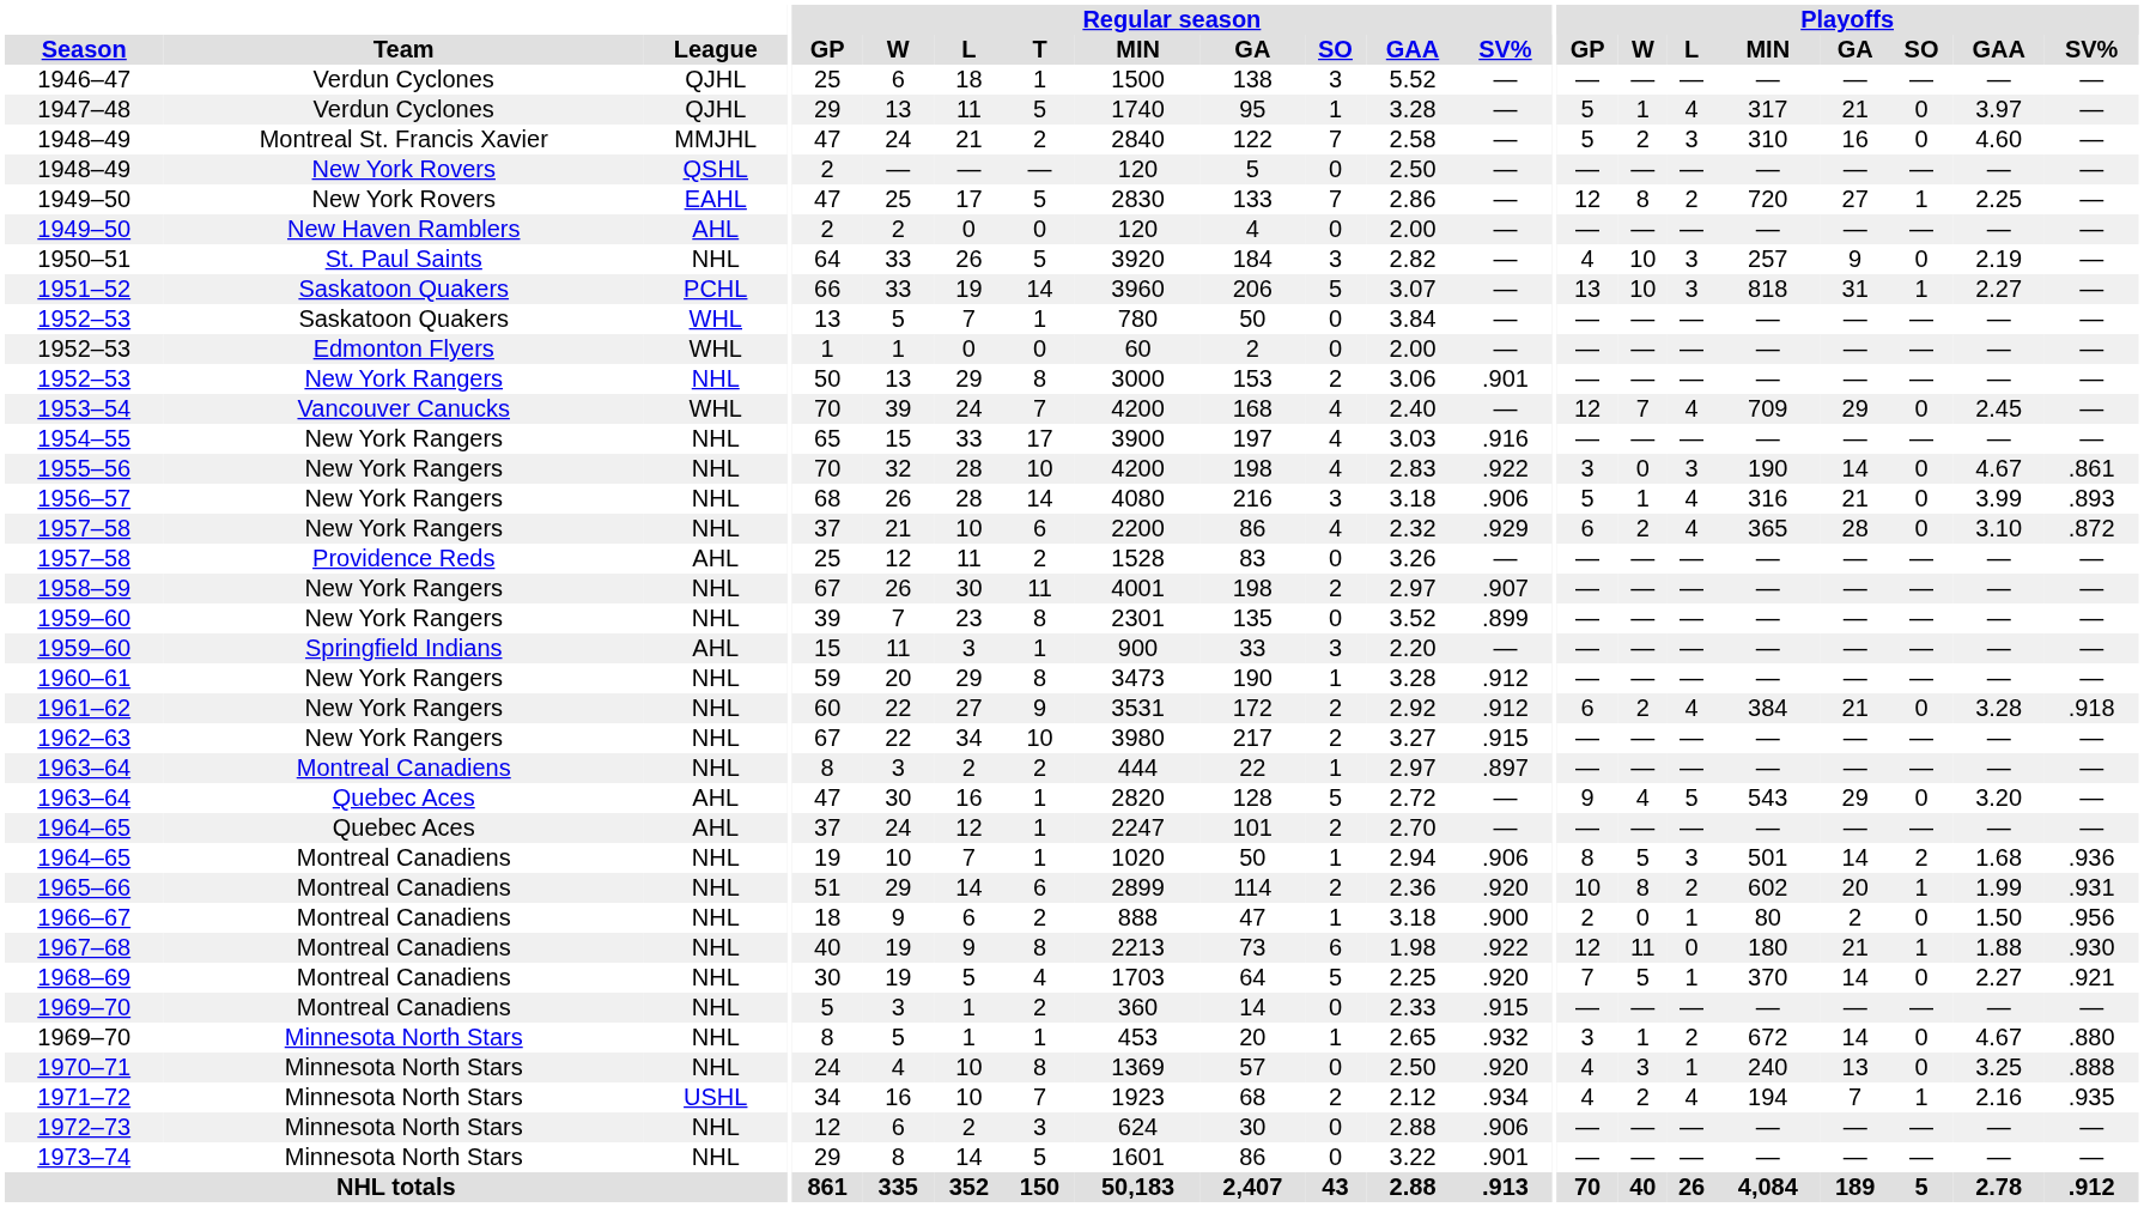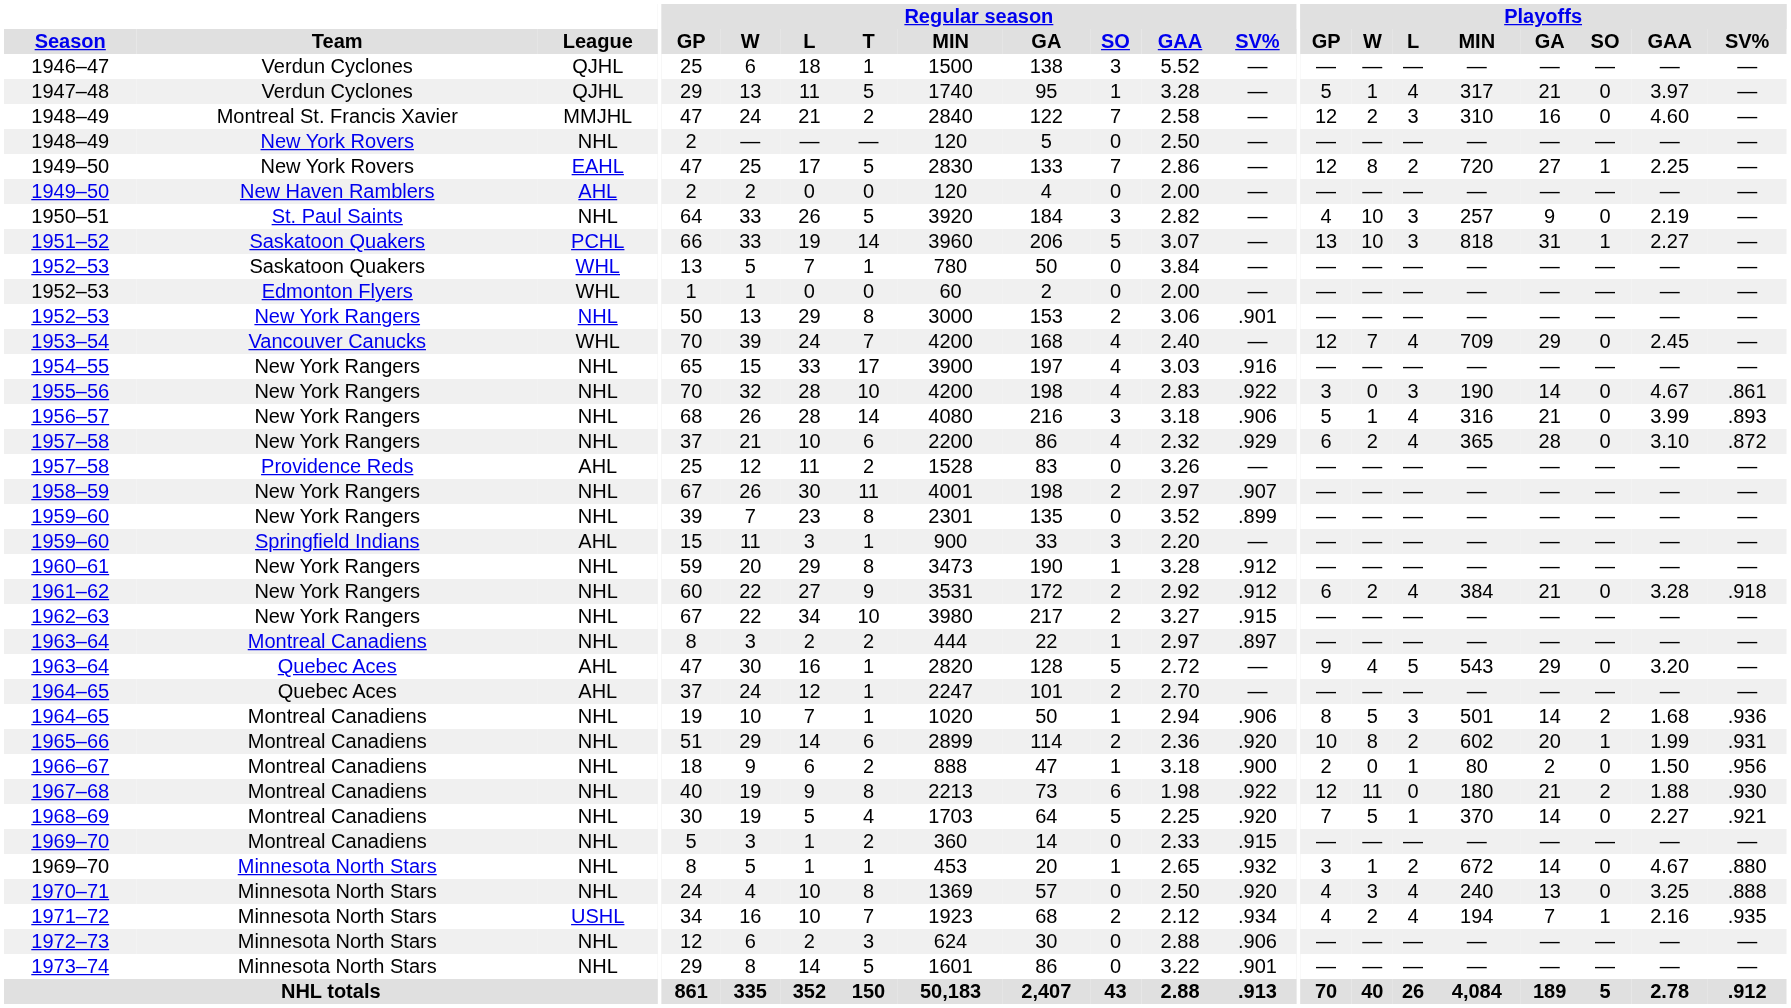 <table border="0" cellpadding="1" cellspacing="0" style="width:90%; text-align:center;">
 <tr bgcolor="#e0e0e0">
 <th colspan="3" bgcolor="#ffffff"></th>
 <th rowspan="99" bgcolor="#ffffff"></th>
 <th colspan="9" bgcolor="#e0e0e0"><a href='#'>Regular season</a></th>
 <th rowspan="99" bgcolor="#ffffff"></th>
 <th colspan="8" bgcolor="#e0e0e0"><a href='#'>Playoffs</a></th>
 </tr>
 <tr bgcolor="#e0e0e0">
 <th><a href='#'>Season</a></th>
 <th>Team</th>
 <th>League</th>
 <th>GP</th>
 <th>W</th>
 <th>L</th>
 <th>T</th>
 <th>MIN</th>
 <th>GA</th>
 <th><a href='#'>SO</a></th>
 <th><a href='#'>GAA</a></th>
 <th><a href='#'>SV%</a></th>
 <th>GP</th>
 <th>W</th>
 <th>L</th>
 <th>MIN</th>
 <th>GA</th>
 <th>SO</th>
 <th>GAA</th>
 <th>SV%</th>
 </tr>
 <tr>
 <td>1946–47</td>
 <td>Verdun Cyclones</td>
 <td>QJHL</td>
 <td>25</td>
 <td>6</td>
 <td>18</td>
 <td>1</td>
 <td>1500</td>
 <td>138</td>
 <td>3</td>
 <td>5.52</td>
 <td>—</td>
 <td>—</td>
 <td>—</td>
 <td>—</td>
 <td>—</td>
 <td>—</td>
 <td>—</td>
 <td>—</td>
 <td>—</td>
 </tr>
 <tr bgcolor="#f0f0f0">
 <td>1947–48</td>
 <td>Verdun Cyclones</td>
 <td>QJHL</td>
 <td>29</td>
 <td>13</td>
 <td>11</td>
 <td>5</td>
 <td>1740</td>
 <td>95</td>
 <td>1</td>
 <td>3.28</td>
 <td>—</td>
 <td>5</td>
 <td>1</td>
 <td>4</td>
 <td>317</td>
 <td>21</td>
 <td>0</td>
 <td>3.97</td>
 <td>—</td>
 </tr>
 <tr>
 <td>1948–49</td>
 <td>Montreal St. Francis Xavier</td>
 <td>MMJHL</td>
 <td>47</td>
 <td>24</td>
 <td>21</td>
 <td>2</td>
 <td>2840</td>
 <td>122</td>
 <td>7</td>
 <td>2.58</td>
 <td>—</td>
-<td>5</td>
+<td>12</td>
 <td>2</td>
 <td>3</td>
 <td>310</td>
 <td>16</td>
 <td>0</td>
 <td>4.60</td>
 <td>—</td>
 </tr>
 <tr bgcolor="#f0f0f0">
 <td>1948–49</td>
 <td><a href='#'>New York Rovers</a></td>
-<td><a href='#'>QSHL</a></td>
+<td>NHL</td>
 <td>2</td>
 <td>—</td>
 <td>—</td>
 <td>—</td>
 <td>120</td>
 <td>5</td>
 <td>0</td>
 <td>2.50</td>
 <td>—</td>
 <td>—</td>
 <td>—</td>
 <td>—</td>
 <td>—</td>
 <td>—</td>
 <td>—</td>
 <td>—</td>
 <td>—</td>
 </tr>
 <tr>
 <td>1949–50</td>
 <td>New York Rovers</td>
 <td><a href='#'>EAHL</a></td>
 <td>47</td>
 <td>25</td>
 <td>17</td>
 <td>5</td>
 <td>2830</td>
 <td>133</td>
 <td>7</td>
 <td>2.86</td>
 <td>—</td>
 <td>12</td>
 <td>8</td>
 <td>2</td>
 <td>720</td>
 <td>27</td>
 <td>1</td>
 <td>2.25</td>
 <td>—</td>
 </tr>
 <tr bgcolor="#f0f0f0">
 <td><a href='#'>1949–50</a></td>
 <td><a href='#'>New Haven Ramblers</a></td>
 <td><a href='#'>AHL</a></td>
 <td>2</td>
 <td>2</td>
 <td>0</td>
 <td>0</td>
 <td>120</td>
 <td>4</td>
 <td>0</td>
 <td>2.00</td>
 <td>—</td>
 <td>—</td>
 <td>—</td>
 <td>—</td>
 <td>—</td>
 <td>—</td>
 <td>—</td>
 <td>—</td>
 <td>—</td>
 </tr>
 <tr>
 <td>1950–51</td>
 <td><a href='#'>St. Paul Saints</a></td>
 <td>NHL</td>
 <td>64</td>
 <td>33</td>
 <td>26</td>
 <td>5</td>
 <td>3920</td>
 <td>184</td>
 <td>3</td>
 <td>2.82</td>
 <td>—</td>
 <td>4</td>
 <td>10</td>
 <td>3</td>
 <td>257</td>
 <td>9</td>
 <td>0</td>
 <td>2.19</td>
 <td>—</td>
 </tr>
 <tr bgcolor="#f0f0f0">
 <td><a href='#'>1951–52</a></td>
 <td><a href='#'>Saskatoon Quakers</a></td>
 <td><a href='#'>PCHL</a></td>
 <td>66</td>
 <td>33</td>
 <td>19</td>
 <td>14</td>
 <td>3960</td>
 <td>206</td>
 <td>5</td>
 <td>3.07</td>
 <td>—</td>
 <td>13</td>
 <td>10</td>
 <td>3</td>
 <td>818</td>
 <td>31</td>
 <td>1</td>
 <td>2.27</td>
 <td>—</td>
 </tr>
 <tr>
 <td><a href='#'>1952–53</a></td>
 <td>Saskatoon Quakers</td>
 <td><a href='#'>WHL</a></td>
 <td>13</td>
 <td>5</td>
 <td>7</td>
 <td>1</td>
 <td>780</td>
 <td>50</td>
 <td>0</td>
 <td>3.84</td>
 <td>—</td>
 <td>—</td>
 <td>—</td>
 <td>—</td>
 <td>—</td>
 <td>—</td>
 <td>—</td>
 <td>—</td>
 <td>—</td>
 </tr>
 <tr bgcolor="#f0f0f0">
 <td>1952–53</td>
 <td><a href='#'>Edmonton Flyers</a></td>
 <td>WHL</td>
 <td>1</td>
 <td>1</td>
 <td>0</td>
 <td>0</td>
 <td>60</td>
 <td>2</td>
 <td>0</td>
 <td>2.00</td>
 <td>—</td>
 <td>—</td>
 <td>—</td>
 <td>—</td>
 <td>—</td>
 <td>—</td>
 <td>—</td>
 <td>—</td>
 <td>—</td>
 </tr>
 <tr>
 <td><a href='#'>1952–53</a></td>
 <td><a href='#'>New York Rangers</a></td>
 <td><a href='#'>NHL</a></td>
 <td>50</td>
 <td>13</td>
 <td>29</td>
 <td>8</td>
 <td>3000</td>
 <td>153</td>
 <td>2</td>
 <td>3.06</td>
 <td>.901</td>
 <td>—</td>
 <td>—</td>
 <td>—</td>
 <td>—</td>
 <td>—</td>
 <td>—</td>
 <td>—</td>
 <td>—</td>
 </tr>
 <tr bgcolor="#f0f0f0">
 <td><a href='#'>1953–54</a></td>
 <td><a href='#'>Vancouver Canucks</a></td>
 <td>WHL</td>
 <td>70</td>
 <td>39</td>
 <td>24</td>
 <td>7</td>
 <td>4200</td>
 <td>168</td>
 <td>4</td>
 <td>2.40</td>
 <td>—</td>
 <td>12</td>
 <td>7</td>
 <td>4</td>
 <td>709</td>
 <td>29</td>
 <td>0</td>
 <td>2.45</td>
 <td>—</td>
 </tr>
 <tr>
 <td><a href='#'>1954–55</a></td>
 <td>New York Rangers</td>
 <td>NHL</td>
 <td>65</td>
 <td>15</td>
 <td>33</td>
 <td>17</td>
 <td>3900</td>
 <td>197</td>
 <td>4</td>
 <td>3.03</td>
 <td>.916</td>
 <td>—</td>
 <td>—</td>
 <td>—</td>
 <td>—</td>
 <td>—</td>
 <td>—</td>
 <td>—</td>
 <td>—</td>
 </tr>
 <tr bgcolor="#f0f0f0">
 <td><a href='#'>1955–56</a></td>
 <td>New York Rangers</td>
 <td>NHL</td>
 <td>70</td>
 <td>32</td>
 <td>28</td>
 <td>10</td>
 <td>4200</td>
 <td>198</td>
 <td>4</td>
 <td>2.83</td>
 <td>.922</td>
 <td>3</td>
 <td>0</td>
 <td>3</td>
 <td>190</td>
 <td>14</td>
 <td>0</td>
 <td>4.67</td>
 <td>.861</td>
 </tr>
 <tr>
 <td><a href='#'>1956–57</a></td>
 <td>New York Rangers</td>
 <td>NHL</td>
 <td>68</td>
 <td>26</td>
 <td>28</td>
 <td>14</td>
 <td>4080</td>
 <td>216</td>
 <td>3</td>
 <td>3.18</td>
 <td>.906</td>
 <td>5</td>
 <td>1</td>
 <td>4</td>
 <td>316</td>
 <td>21</td>
 <td>0</td>
 <td>3.99</td>
 <td>.893</td>
 </tr>
 <tr bgcolor="#f0f0f0">
 <td><a href='#'>1957–58</a></td>
 <td>New York Rangers</td>
 <td>NHL</td>
 <td>37</td>
 <td>21</td>
 <td>10</td>
 <td>6</td>
 <td>2200</td>
 <td>86</td>
 <td>4</td>
 <td>2.32</td>
 <td>.929</td>
 <td>6</td>
 <td>2</td>
 <td>4</td>
 <td>365</td>
 <td>28</td>
 <td>0</td>
 <td>3.10</td>
 <td>.872</td>
 </tr>
 <tr>
 <td><a href='#'>1957–58</a></td>
 <td><a href='#'>Providence Reds</a></td>
 <td>AHL</td>
 <td>25</td>
 <td>12</td>
 <td>11</td>
 <td>2</td>
 <td>1528</td>
 <td>83</td>
 <td>0</td>
 <td>3.26</td>
 <td>—</td>
 <td>—</td>
 <td>—</td>
 <td>—</td>
 <td>—</td>
 <td>—</td>
 <td>—</td>
 <td>—</td>
 <td>—</td>
 </tr>
 <tr bgcolor="#f0f0f0">
 <td><a href='#'>1958–59</a></td>
 <td>New York Rangers</td>
 <td>NHL</td>
 <td>67</td>
 <td>26</td>
 <td>30</td>
 <td>11</td>
 <td>4001</td>
 <td>198</td>
 <td>2</td>
 <td>2.97</td>
 <td>.907</td>
 <td>—</td>
 <td>—</td>
 <td>—</td>
 <td>—</td>
 <td>—</td>
 <td>—</td>
 <td>—</td>
 <td>—</td>
 </tr>
 <tr>
 <td><a href='#'>1959–60</a></td>
 <td>New York Rangers</td>
 <td>NHL</td>
 <td>39</td>
 <td>7</td>
 <td>23</td>
 <td>8</td>
 <td>2301</td>
 <td>135</td>
 <td>0</td>
 <td>3.52</td>
 <td>.899</td>
 <td>—</td>
 <td>—</td>
 <td>—</td>
 <td>—</td>
 <td>—</td>
 <td>—</td>
 <td>—</td>
 <td>—</td>
 </tr>
 <tr bgcolor="#f0f0f0">
 <td><a href='#'>1959–60</a></td>
 <td><a href='#'>Springfield Indians</a></td>
 <td>AHL</td>
 <td>15</td>
 <td>11</td>
 <td>3</td>
 <td>1</td>
 <td>900</td>
 <td>33</td>
 <td>3</td>
 <td>2.20</td>
 <td>—</td>
 <td>—</td>
 <td>—</td>
 <td>—</td>
 <td>—</td>
 <td>—</td>
 <td>—</td>
 <td>—</td>
 <td>—</td>
 </tr>
 <tr>
 <td><a href='#'>1960–61</a></td>
 <td>New York Rangers</td>
 <td>NHL</td>
 <td>59</td>
 <td>20</td>
 <td>29</td>
 <td>8</td>
 <td>3473</td>
 <td>190</td>
 <td>1</td>
 <td>3.28</td>
 <td>.912</td>
 <td>—</td>
 <td>—</td>
 <td>—</td>
 <td>—</td>
 <td>—</td>
 <td>—</td>
 <td>—</td>
 <td>—</td>
 </tr>
 <tr bgcolor="#f0f0f0">
 <td><a href='#'>1961–62</a></td>
 <td>New York Rangers</td>
 <td>NHL</td>
 <td>60</td>
 <td>22</td>
 <td>27</td>
 <td>9</td>
 <td>3531</td>
 <td>172</td>
 <td>2</td>
 <td>2.92</td>
 <td>.912</td>
 <td>6</td>
 <td>2</td>
 <td>4</td>
 <td>384</td>
 <td>21</td>
 <td>0</td>
 <td>3.28</td>
 <td>.918</td>
 </tr>
 <tr>
 <td><a href='#'>1962–63</a></td>
 <td>New York Rangers</td>
 <td>NHL</td>
 <td>67</td>
 <td>22</td>
 <td>34</td>
 <td>10</td>
 <td>3980</td>
 <td>217</td>
 <td>2</td>
 <td>3.27</td>
 <td>.915</td>
 <td>—</td>
 <td>—</td>
 <td>—</td>
 <td>—</td>
 <td>—</td>
 <td>—</td>
 <td>—</td>
 <td>—</td>
 </tr>
 <tr bgcolor="#f0f0f0">
 <td><a href='#'>1963–64</a></td>
 <td><a href='#'>Montreal Canadiens</a></td>
 <td>NHL</td>
 <td>8</td>
 <td>3</td>
 <td>2</td>
 <td>2</td>
 <td>444</td>
 <td>22</td>
 <td>1</td>
 <td>2.97</td>
 <td>.897</td>
 <td>—</td>
 <td>—</td>
 <td>—</td>
 <td>—</td>
 <td>—</td>
 <td>—</td>
 <td>—</td>
 <td>—</td>
 </tr>
 <tr>
 <td><a href='#'>1963–64</a></td>
 <td><a href='#'>Quebec Aces</a></td>
 <td>AHL</td>
 <td>47</td>
 <td>30</td>
 <td>16</td>
 <td>1</td>
 <td>2820</td>
 <td>128</td>
 <td>5</td>
 <td>2.72</td>
 <td>—</td>
 <td>9</td>
 <td>4</td>
 <td>5</td>
 <td>543</td>
 <td>29</td>
 <td>0</td>
 <td>3.20</td>
 <td>—</td>
 </tr>
 <tr bgcolor="#f0f0f0">
 <td><a href='#'>1964–65</a></td>
 <td>Quebec Aces</td>
 <td>AHL</td>
 <td>37</td>
 <td>24</td>
 <td>12</td>
 <td>1</td>
 <td>2247</td>
 <td>101</td>
 <td>2</td>
 <td>2.70</td>
 <td>—</td>
 <td>—</td>
 <td>—</td>
 <td>—</td>
 <td>—</td>
 <td>—</td>
 <td>—</td>
 <td>—</td>
 <td>—</td>
 </tr>
 <tr>
 <td><a href='#'>1964–65</a></td>
 <td>Montreal Canadiens</td>
 <td>NHL</td>
 <td>19</td>
 <td>10</td>
 <td>7</td>
 <td>1</td>
 <td>1020</td>
 <td>50</td>
 <td>1</td>
 <td>2.94</td>
 <td>.906</td>
 <td>8</td>
 <td>5</td>
 <td>3</td>
 <td>501</td>
 <td>14</td>
 <td>2</td>
 <td>1.68</td>
 <td>.936</td>
 </tr>
 <tr bgcolor="#f0f0f0">
 <td><a href='#'>1965–66</a></td>
 <td>Montreal Canadiens</td>
 <td>NHL</td>
 <td>51</td>
 <td>29</td>
 <td>14</td>
 <td>6</td>
 <td>2899</td>
 <td>114</td>
 <td>2</td>
 <td>2.36</td>
 <td>.920</td>
 <td>10</td>
 <td>8</td>
 <td>2</td>
 <td>602</td>
 <td>20</td>
 <td>1</td>
 <td>1.99</td>
 <td>.931</td>
 </tr>
 <tr>
 <td><a href='#'>1966–67</a></td>
 <td>Montreal Canadiens</td>
 <td>NHL</td>
 <td>18</td>
 <td>9</td>
 <td>6</td>
 <td>2</td>
 <td>888</td>
 <td>47</td>
 <td>1</td>
 <td>3.18</td>
 <td>.900</td>
 <td>2</td>
 <td>0</td>
 <td>1</td>
 <td>80</td>
 <td>2</td>
 <td>0</td>
 <td>1.50</td>
 <td>.956</td>
 </tr>
 <tr bgcolor="#f0f0f0">
 <td><a href='#'>1967–68</a></td>
 <td>Montreal Canadiens</td>
 <td>NHL</td>
 <td>40</td>
 <td>19</td>
 <td>9</td>
 <td>8</td>
 <td>2213</td>
 <td>73</td>
 <td>6</td>
 <td>1.98</td>
 <td>.922</td>
 <td>12</td>
 <td>11</td>
 <td>0</td>
 <td>180</td>
 <td>21</td>
-<td>1</td>
+<td>2</td>
 <td>1.88</td>
 <td>.930</td>
 </tr>
 <tr>
 <td><a href='#'>1968–69</a></td>
 <td>Montreal Canadiens</td>
 <td>NHL</td>
 <td>30</td>
 <td>19</td>
 <td>5</td>
 <td>4</td>
 <td>1703</td>
 <td>64</td>
 <td>5</td>
 <td>2.25</td>
 <td>.920</td>
 <td>7</td>
 <td>5</td>
 <td>1</td>
 <td>370</td>
 <td>14</td>
 <td>0</td>
 <td>2.27</td>
 <td>.921</td>
 </tr>
 <tr bgcolor="#f0f0f0">
 <td><a href='#'>1969–70</a></td>
 <td>Montreal Canadiens</td>
 <td>NHL</td>
 <td>5</td>
 <td>3</td>
 <td>1</td>
 <td>2</td>
 <td>360</td>
 <td>14</td>
 <td>0</td>
 <td>2.33</td>
 <td>.915</td>
 <td>—</td>
 <td>—</td>
 <td>—</td>
 <td>—</td>
 <td>—</td>
 <td>—</td>
 <td>—</td>
 <td>—</td>
 </tr>
 <tr>
 <td>1969–70</td>
 <td><a href='#'>Minnesota North Stars</a></td>
 <td>NHL</td>
 <td>8</td>
 <td>5</td>
 <td>1</td>
 <td>1</td>
 <td>453</td>
 <td>20</td>
 <td>1</td>
 <td>2.65</td>
 <td>.932</td>
 <td>3</td>
 <td>1</td>
 <td>2</td>
 <td>672</td>
 <td>14</td>
 <td>0</td>
 <td>4.67</td>
 <td>.880</td>
 </tr>
 <tr bgcolor="#f0f0f0">
 <td><a href='#'>1970–71</a></td>
 <td>Minnesota North Stars</td>
 <td>NHL</td>
 <td>24</td>
 <td>4</td>
 <td>10</td>
 <td>8</td>
 <td>1369</td>
 <td>57</td>
 <td>0</td>
 <td>2.50</td>
 <td>.920</td>
 <td>4</td>
 <td>3</td>
-<td>1</td>
+<td>4</td>
 <td>240</td>
 <td>13</td>
 <td>0</td>
 <td>3.25</td>
 <td>.888</td>
 </tr>
 <tr>
 <td><a href='#'>1971–72</a></td>
 <td>Minnesota North Stars</td>
 <td><a href='#'>USHL</a></td>
 <td>34</td>
 <td>16</td>
 <td>10</td>
 <td>7</td>
 <td>1923</td>
 <td>68</td>
 <td>2</td>
 <td>2.12</td>
 <td>.934</td>
 <td>4</td>
 <td>2</td>
 <td>4</td>
 <td>194</td>
 <td>7</td>
 <td>1</td>
 <td>2.16</td>
 <td>.935</td>
 </tr>
 <tr bgcolor="#f0f0f0">
 <td><a href='#'>1972–73</a></td>
 <td>Minnesota North Stars</td>
 <td>NHL</td>
 <td>12</td>
 <td>6</td>
 <td>2</td>
 <td>3</td>
 <td>624</td>
 <td>30</td>
 <td>0</td>
 <td>2.88</td>
 <td>.906</td>
 <td>—</td>
 <td>—</td>
 <td>—</td>
 <td>—</td>
 <td>—</td>
 <td>—</td>
 <td>—</td>
 <td>—</td>
 </tr>
 <tr>
 <td><a href='#'>1973–74</a></td>
 <td>Minnesota North Stars</td>
 <td>NHL</td>
 <td>29</td>
 <td>8</td>
 <td>14</td>
 <td>5</td>
 <td>1601</td>
 <td>86</td>
 <td>0</td>
 <td>3.22</td>
 <td>.901</td>
 <td>—</td>
 <td>—</td>
 <td>—</td>
 <td>—</td>
 <td>—</td>
 <td>—</td>
 <td>—</td>
 <td>—</td>
 </tr>
 <tr bgcolor="#e0e0e0">
 <th colspan=3>NHL totals</th>
 <th>861</th>
 <th>335</th>
 <th>352</th>
 <th>150</th>
 <th>50,183</th>
 <th>2,407</th>
 <th>43</th>
 <th>2.88</th>
 <th>.913</th>
 <th>70</th>
 <th>40</th>
 <th>26</th>
 <th>4,084</th>
 <th>189</th>
 <th>5</th>
 <th>2.78</th>
 <th>.912</th>
 </tr>
 </table>
